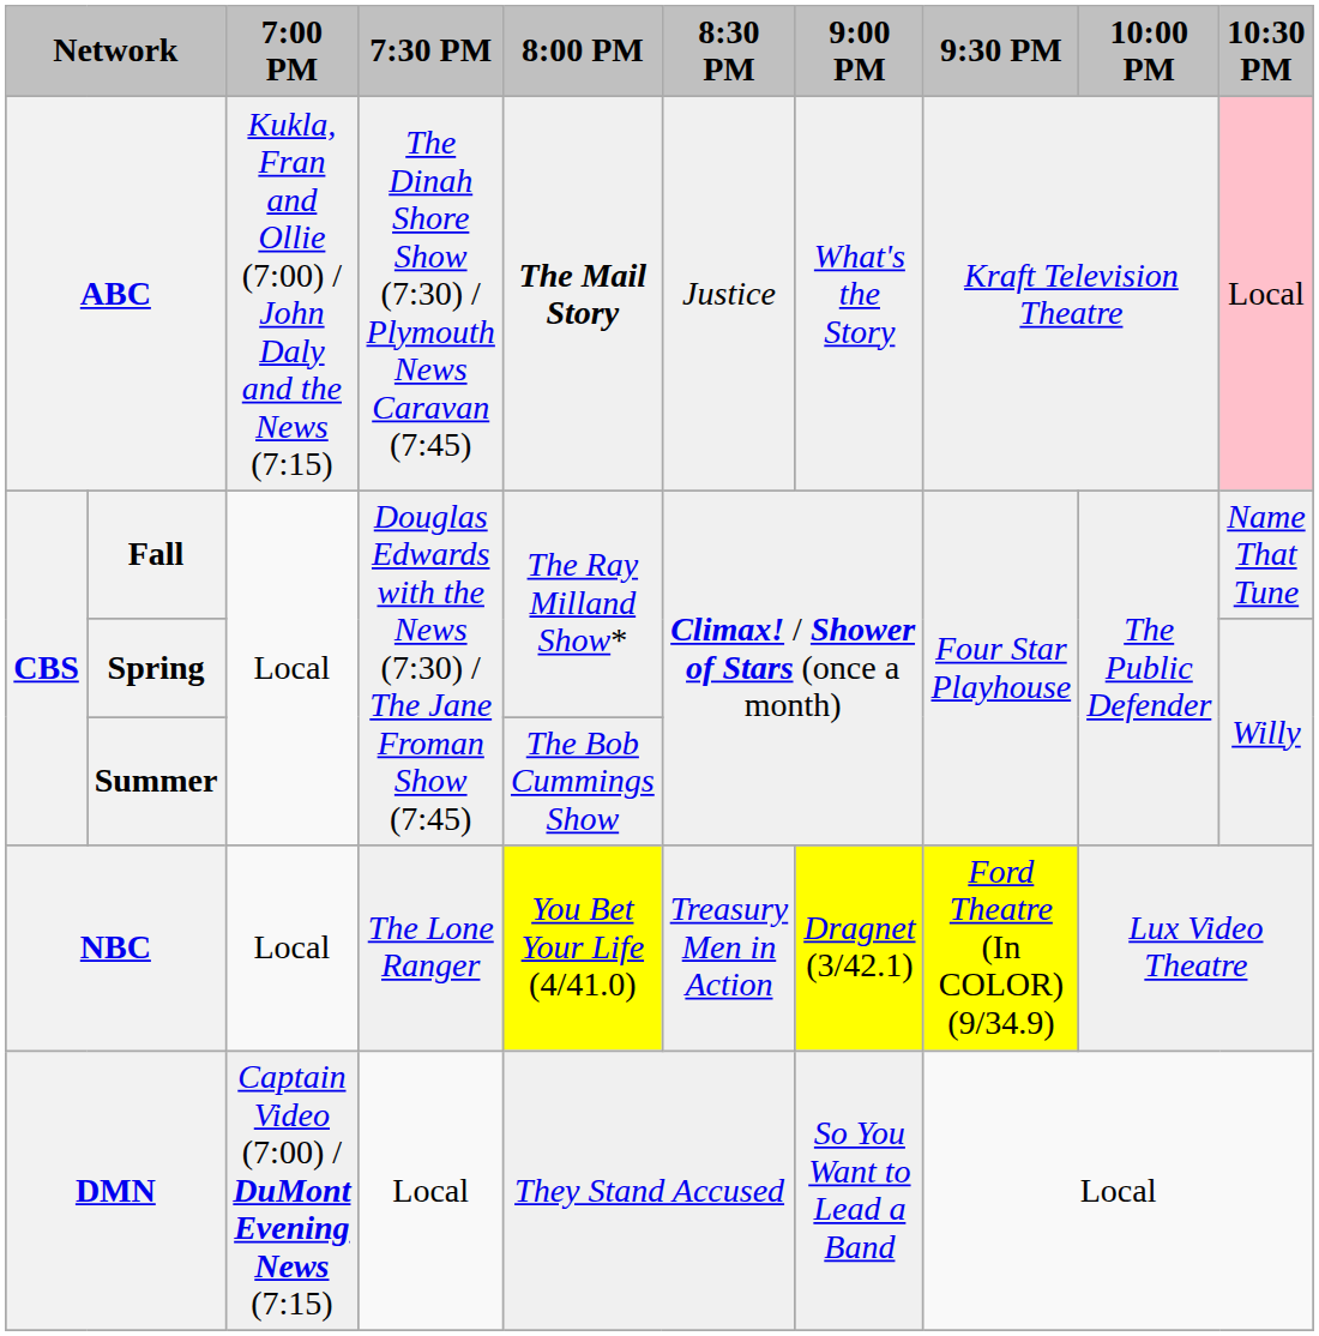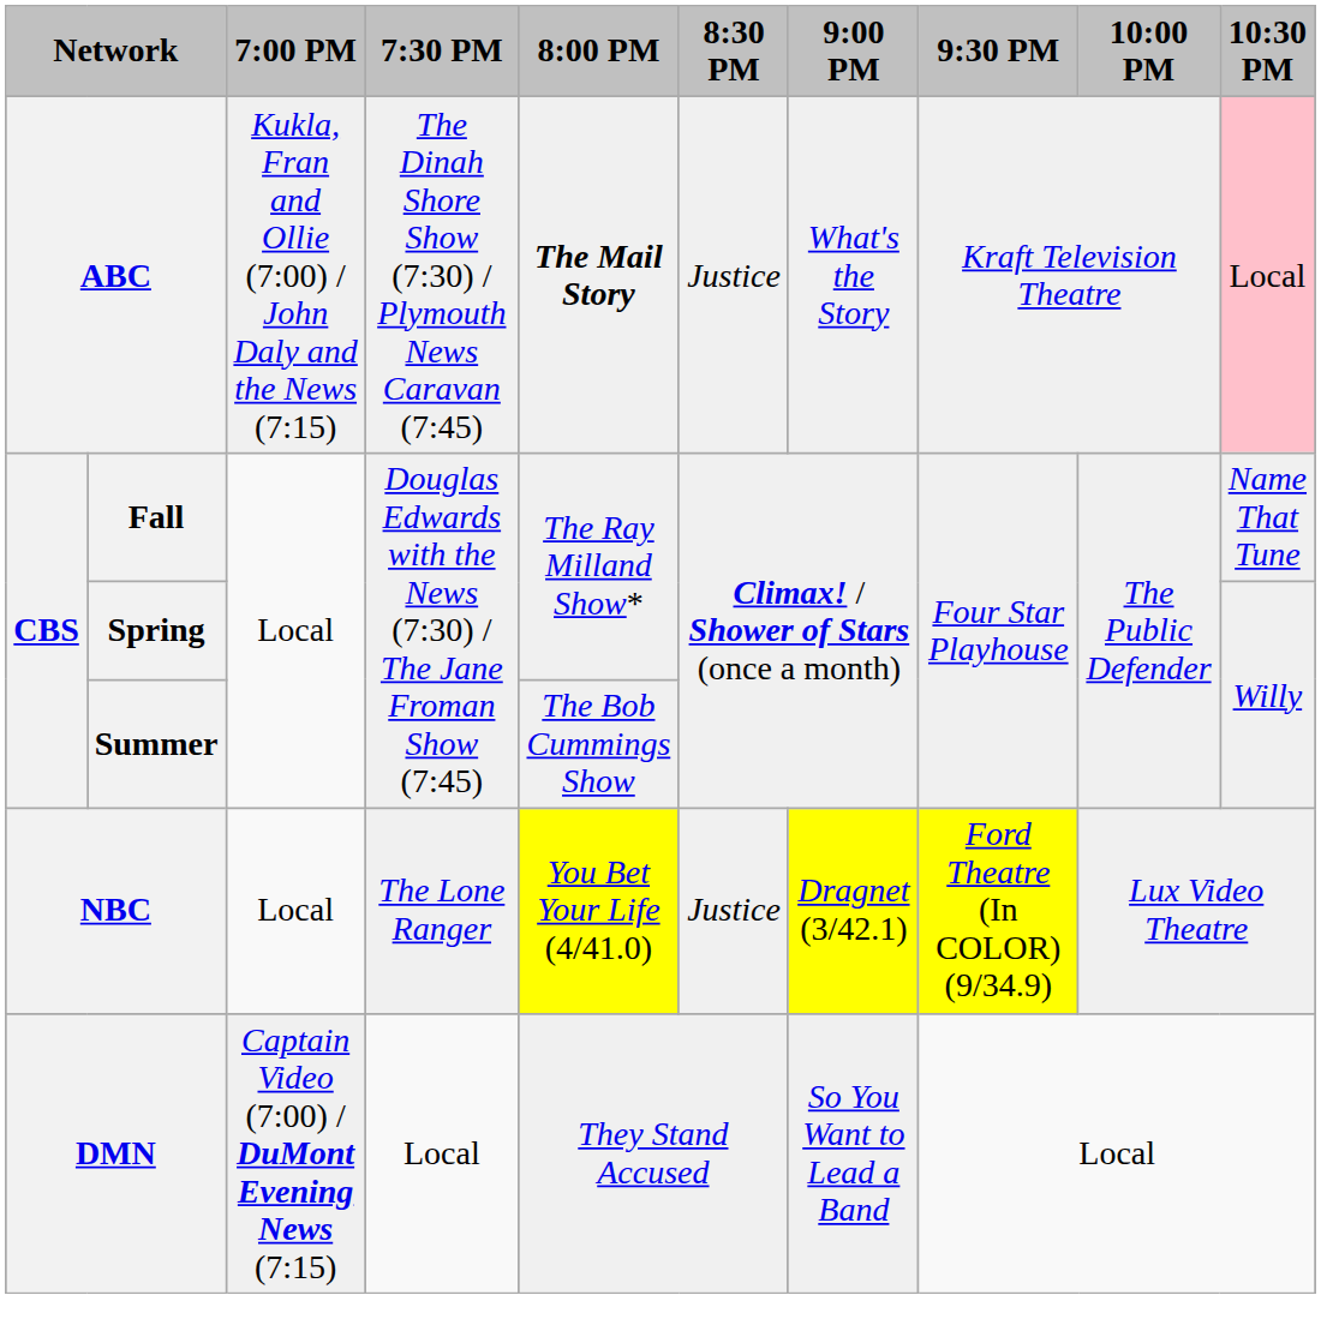 <table class="wikitable" style="width:100%;margin-right:0;text-align:center">
 <tr>
 <th colspan="2" style="background-color:#C0C0C0;text-align:center">Network</th>
 <th style="background-color:#C0C0C0;text-align:center">7:00 PM</th>
 <th style="background-color:#C0C0C0;text-align:center">7:30 PM</th>
 <th style="background-color:#C0C0C0;text-align:center">8:00 PM</th>
 <th style="background-color:#C0C0C0;text-align:center">8:30 PM</th>
 <th style="background-color:#C0C0C0;text-align:center">9:00 PM</th>
 <th style="background-color:#C0C0C0;text-align:center">9:30 PM</th>
 <th style="background-color:#C0C0C0;text-align:center">10:00 PM</th>
 <th style="background-color:#C0C0C0;text-align:center">10:30 PM</th>
 </tr>
 <tr>
 <th colspan="2"><a href='#'>ABC</a></th>
 <td style="background:#F0F0F0;"><em><a href='#'>Kukla, Fran and Ollie</a></em> (7:00) / <em><a href='#'>John Daly and the News</a></em> (7:15)</td>
 <td style="background:#F0F0F0;"><em><a href='#'>The Dinah Shore Show</a></em> (7:30) / <em><a href='#'>Plymouth News Caravan</a></em> (7:45)</td>
 <td style="background:#F0F0F0;"><strong><em>The Mail Story</em></strong></td>
 <td style="background:#F0F0F0;"><em>Justice</em></td>
 <td style="background:#F0F0F0;"><em><a href='#'>What's the Story</a></em></td>
 <td colspan="2" style="background:#F0F0F0;"><em><a href='#'>Kraft Television Theatre</a></em></td>
 <td style="background: pink;">Local</td>
 </tr>
 <tr>
 <th rowspan="3"><a href='#'>CBS</a></th>
 <th>Fall</th>
 <td rowspan="3">Local</td>
 <td style="background:#F0F0F0;" rowspan="3"><em><a href='#'>Douglas Edwards with the News</a></em> (7:30) / <em><a href='#'>The Jane Froman Show</a></em> (7:45)</td>
 <td style="background:#F0F0F0;" rowspan="2"><em><a href='#'>The Ray Milland Show</a></em>*</td>
 <td colspan="2" rowspan="3" style="background:#F0F0F0;"><strong><em><a href='#'>Climax!</a></em></strong> / <strong><em><a href='#'>Shower of Stars</a></em></strong> (once a month)</td>
 <td style="background:#F0F0F0;" rowspan="3"><em><a href='#'>Four Star Playhouse</a></em></td>
 <td style="background:#F0F0F0;" rowspan="3"><em><a href='#'>The Public Defender</a></em></td>
 <td style="background:#F0F0F0;"><em><a href='#'>Name That Tune</a></em></td>
 </tr>
 <tr>
 <th>Spring</th>
 <td style="background:#F0F0F0;" rowspan="2"><em><a href='#'>Willy</a></em></td>
 </tr>
 <tr>
 <th>Summer</th>
 <td style="background:#F0F0F0;"><em><a href='#'>The Bob Cummings Show</a></em></td>
 </tr>
 <tr>
 <th colspan="2"><a href='#'>NBC</a></th>
 <td>Local</td>
 <td style="background:#F0F0F0;"><em><a href='#'>The Lone Ranger</a></em></td>
 <td style="background:#FFFF00;"><em><a href='#'>You Bet Your Life</a></em> (4/41.0)</td>
-<td style="background:#F0F0F0;"><em><a href='#'>Treasury Men in Action</a></em></td>
+<td style="background:#F0F0F0;"><em>Justice</em></td>
 <td style="background:#FFFF00;"><em><a href='#'>Dragnet</a></em> (3/42.1)</td>
 <td style="background:#FFFF00;"><em><a href='#'>Ford Theatre</a></em> (In <span>C</span><span>O</span><span>L</span><span>O</span><span>R</span>) (9/34.9)</td>
 <td colspan="2" style="background:#F0F0F0;"><em><a href='#'>Lux Video Theatre</a></em></td>
 </tr>
 <tr>
 <th colspan="2"><a href='#'>DMN</a></th>
 <td style="background:#F0F0F0;"><em><a href='#'>Captain Video</a></em> (7:00) / <strong><em><a href='#'>DuMont Evening News</a></em></strong> (7:15)</td>
 <td>Local</td>
 <td colspan="2" style="background:#F0F0F0;"><em><a href='#'>They Stand Accused</a></em></td>
 <td style="background:#F0F0F0;"><em><a href='#'>So You Want to Lead a Band</a></em></td>
 <td colspan="3">Local</td>
 </tr>
 </table>
